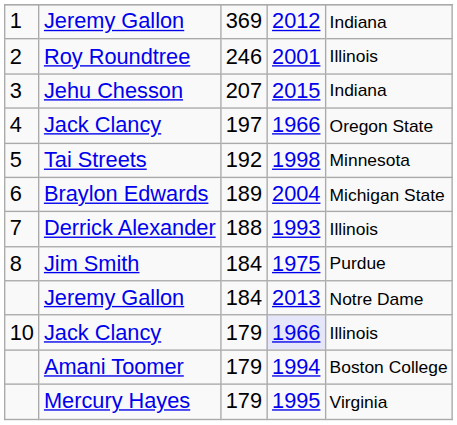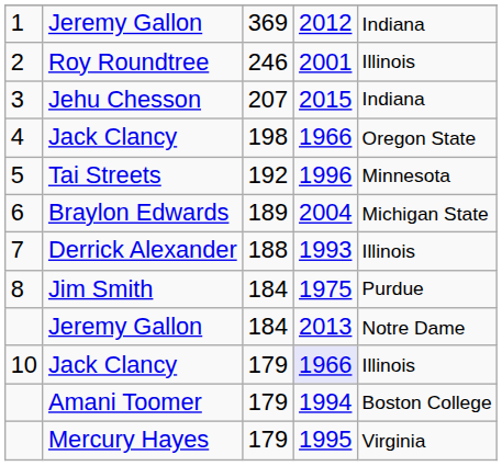 <table class="wikitable">
 <tr>
 </tr>
 <tr>
 <td>1</td>
 <td><a href='#'>Jeremy Gallon</a></td>
 <td>369</td>
 <td><a href='#'>2012</a></td>
 <td style="font-size:80%;">Indiana</td>
 </tr>
 <tr>
 <td>2</td>
 <td><a href='#'>Roy Roundtree</a></td>
 <td>246</td>
 <td><a href='#'>2001</a></td>
 <td style="font-size:80%;">Illinois</td>
 </tr>
 <tr>
 <td>3</td>
 <td><a href='#'>Jehu Chesson</a></td>
 <td>207</td>
 <td><a href='#'>2015</a></td>
 <td style="font-size:80%;">Indiana</td>
 </tr>
 <tr>
 <td>4</td>
 <td><a href='#'>Jack Clancy</a></td>
-<td>197</td>
+<td>198</td>
 <td><a href='#'>1966</a></td>
 <td style="font-size:80%;">Oregon State</td>
 </tr>
 <tr>
 <td>5</td>
 <td><a href='#'>Tai Streets</a></td>
 <td>192</td>
-<td><a href='#'>1998</a></td>
+<td><a href='#'>1996</a></td>
 <td style="font-size:80%;">Minnesota</td>
 </tr>
 <tr>
 <td>6</td>
 <td><a href='#'>Braylon Edwards</a></td>
 <td>189</td>
 <td><a href='#'>2004</a></td>
 <td style="font-size:80%;">Michigan State</td>
 </tr>
 <tr>
 <td>7</td>
 <td><a href='#'>Derrick Alexander</a></td>
 <td>188</td>
 <td><a href='#'>1993</a></td>
 <td style="font-size:80%;">Illinois</td>
 </tr>
 <tr>
 <td>8</td>
 <td><a href='#'>Jim Smith</a></td>
 <td>184</td>
 <td><a href='#'>1975</a></td>
 <td style="font-size:80%;">Purdue</td>
 </tr>
 <tr>
 <td></td>
 <td><a href='#'>Jeremy Gallon</a></td>
 <td>184</td>
 <td><a href='#'>2013</a></td>
 <td style="font-size:80%;">Notre Dame</td>
 </tr>
 <tr>
 <td>10</td>
 <td><a href='#'>Jack Clancy</a></td>
 <td>179</td>
 <td style="background: lavender;"><a href='#'>1966</a></td>
 <td style="font-size:80%;">Illinois</td>
 </tr>
 <tr>
 <td></td>
 <td><a href='#'>Amani Toomer</a></td>
 <td>179</td>
 <td><a href='#'>1994</a></td>
 <td style="font-size:80%;">Boston College</td>
 </tr>
 <tr>
 <td></td>
 <td><a href='#'>Mercury Hayes</a></td>
 <td>179</td>
 <td><a href='#'>1995</a></td>
 <td style="font-size:80%;">Virginia</td>
 </tr>
 </table>
